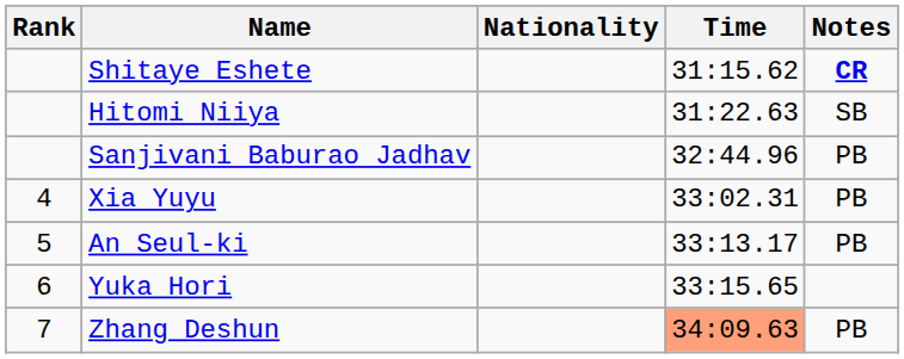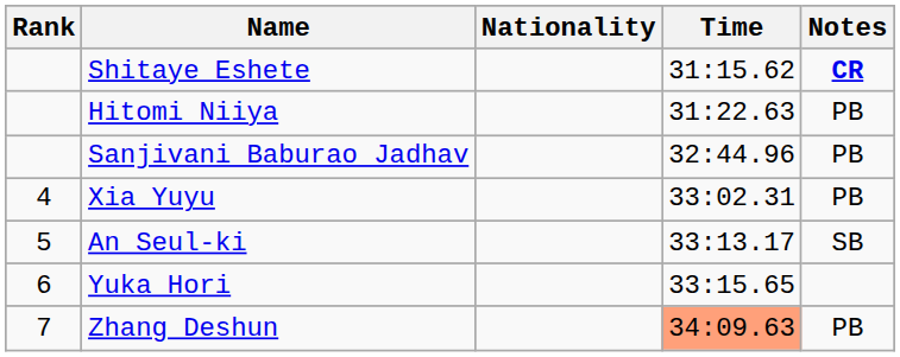 <table class="wikitable sortable" style="text-align:center">
 <tr>
 <th>Rank</th>
 <th>Name</th>
 <th>Nationality</th>
 <th>Time</th>
 <th>Notes</th>
 </tr>
 <tr>
 <td></td>
 <td align=left><a href='#'>Shitaye Eshete</a></td>
 <td align=left></td>
 <td>31:15.62</td>
 <td><strong><a href='#'>CR</a></strong></td>
 </tr>
 <tr>
 <td></td>
 <td align=left><a href='#'>Hitomi Niiya</a></td>
 <td align=left></td>
 <td>31:22.63</td>
-<td>SB</td>
+<td>PB</td>
 </tr>
 <tr>
 <td></td>
 <td align=left><a href='#'>Sanjivani Baburao Jadhav</a></td>
 <td align=left></td>
 <td>32:44.96</td>
 <td>PB</td>
 </tr>
 <tr>
 <td>4</td>
 <td align=left><a href='#'>Xia Yuyu</a></td>
 <td align=left></td>
 <td>33:02.31</td>
 <td>PB</td>
 </tr>
 <tr>
 <td>5</td>
 <td align=left><a href='#'>An Seul-ki</a></td>
 <td align=left></td>
 <td>33:13.17</td>
-<td>PB</td>
+<td>SB</td>
 </tr>
 <tr>
 <td>6</td>
 <td align=left><a href='#'>Yuka Hori</a></td>
 <td align=left></td>
 <td>33:15.65</td>
 <td></td>
 </tr>
 <tr>
 <td>7</td>
 <td align=left><a href='#'>Zhang Deshun</a></td>
 <td align=left></td>
 <td style="background: lightsalmon;">34:09.63</td>
 <td>PB</td>
 </tr>
 </table>
